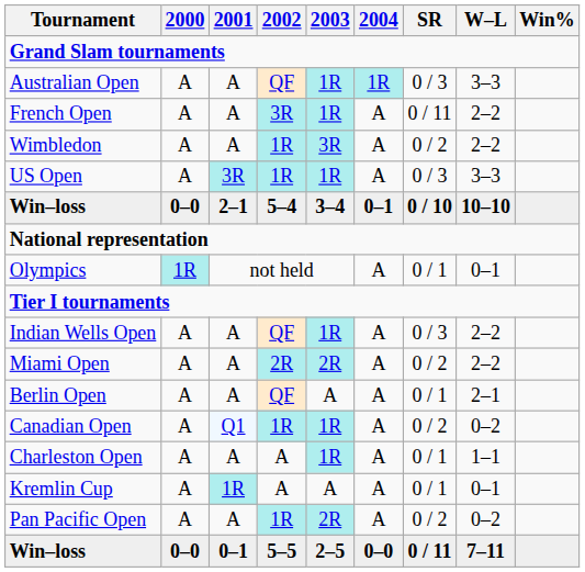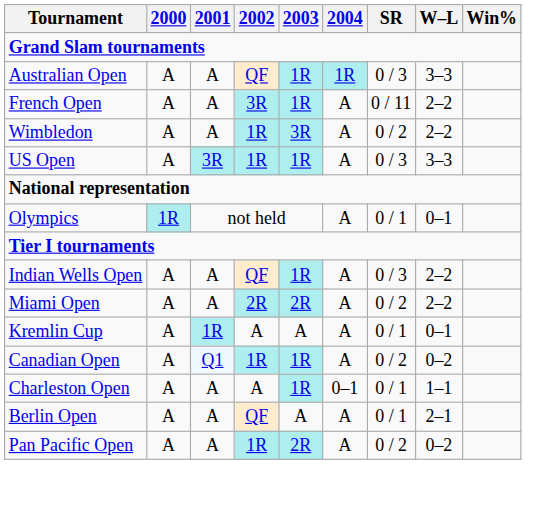 <table class="wikitable" style=text-align:center>
 <tr>
 <th>Tournament</th>
 <th><a href='#'>2000</a></th>
 <th><a href='#'>2001</a></th>
 <th><a href='#'>2002</a></th>
 <th><a href='#'>2003</a></th>
 <th><a href='#'>2004</a></th>
 <th>SR</th>
 <th>W–L</th>
 <th>Win%</th>
 </tr>
 <tr>
 <td colspan="9" align=left><strong><a href='#'>Grand Slam tournaments</a></strong></td>
 </tr>
 <tr>
 <td align=left><a href='#'>Australian Open</a></td>
 <td>A</td>
 <td>A</td>
 <td bgcolor=ffebcd><a href='#'>QF</a></td>
 <td bgcolor=afeeee><a href='#'>1R</a></td>
 <td bgcolor=afeeee><a href='#'>1R</a></td>
 <td>0 / 3</td>
 <td>3–3</td>
 <td></td>
 </tr>
 <tr>
 <td align=left><a href='#'>French Open</a></td>
 <td>A</td>
 <td>A</td>
 <td bgcolor=afeeee><a href='#'>3R</a></td>
 <td bgcolor=afeeee><a href='#'>1R</a></td>
 <td>A</td>
 <td>0 / 11</td>
 <td>2–2</td>
 <td></td>
 </tr>
 <tr>
 <td align=left><a href='#'>Wimbledon</a></td>
 <td>A</td>
 <td>A</td>
 <td bgcolor=afeeee><a href='#'>1R</a></td>
 <td bgcolor=afeeee><a href='#'>3R</a></td>
 <td>A</td>
 <td>0 / 2</td>
 <td>2–2</td>
 <td></td>
 </tr>
 <tr>
 <td align=left><a href='#'>US Open</a></td>
 <td>A</td>
 <td bgcolor=afeeee><a href='#'>3R</a></td>
 <td bgcolor=afeeee><a href='#'>1R</a></td>
 <td bgcolor=afeeee><a href='#'>1R</a></td>
 <td>A</td>
 <td>0 / 3</td>
 <td>3–3</td>
 <td></td>
 </tr>
-<tr style=background:#efefef;font-weight:bold>
-<td align=left>Win–loss</td>
-<td>0–0</td>
-<td>2–1</td>
-<td>5–4</td>
-<td>3–4</td>
-<td>0–1</td>
-<td>0 / 10</td>
-<td>10–10</td>
-<td></td>
-</tr>
 <tr>
 <td colspan="9" align=left><strong>National representation</strong></td>
 </tr>
 <tr>
 <td align=left><a href='#'>Olympics</a></td>
 <td bgcolor=afeeee><a href='#'>1R</a></td>
 <td colspan="3">not held</td>
 <td>A</td>
 <td>0 / 1</td>
 <td>0–1</td>
 <td></td>
 </tr>
 <tr>
 <td colspan="9" align=left><strong><a href='#'>Tier I tournaments</a></strong></td>
 </tr>
 <tr>
 <td align=left><a href='#'>Indian Wells Open</a></td>
 <td>A</td>
 <td>A</td>
 <td bgcolor=ffebcd><a href='#'>QF</a></td>
 <td bgcolor=afeeee><a href='#'>1R</a></td>
 <td>A</td>
 <td>0 / 3</td>
 <td>2–2</td>
 <td></td>
 </tr>
 <tr>
 <td align=left><a href='#'>Miami Open</a></td>
 <td>A</td>
 <td>A</td>
 <td bgcolor=afeeee><a href='#'>2R</a></td>
 <td bgcolor=afeeee><a href='#'>2R</a></td>
 <td>A</td>
 <td>0 / 2</td>
 <td>2–2</td>
 <td></td>
 </tr>
 <tr>
-<td align=left><a href='#'>Berlin Open</a></td>
+<td align=left><a href='#'>Kremlin Cup</a></td>
 <td>A</td>
+<td bgcolor=afeeee><a href='#'>1R</a></td>
 <td>A</td>
-<td bgcolor=ffebcd><a href='#'>QF</a></td>
 <td>A</td>
 <td>A</td>
 <td>0 / 1</td>
-<td>2–1</td>
+<td>0–1</td>
 <td></td>
 </tr>
 <tr>
 <td align=left><a href='#'>Canadian Open</a></td>
 <td>A</td>
 <td bgcolor=f0f8ff><a href='#'>Q1</a></td>
 <td bgcolor=afeeee><a href='#'>1R</a></td>
 <td bgcolor=afeeee><a href='#'>1R</a></td>
 <td>A</td>
 <td>0 / 2</td>
 <td>0–2</td>
 <td></td>
 </tr>
 <tr>
 <td align=left><a href='#'>Charleston Open</a></td>
 <td>A</td>
 <td>A</td>
 <td>A</td>
 <td bgcolor=afeeee><a href='#'>1R</a></td>
-<td>A</td>
+<td>0–1</td>
 <td>0 / 1</td>
 <td>1–1</td>
 <td></td>
 </tr>
 <tr>
-<td align=left><a href='#'>Kremlin Cup</a></td>
+<td align=left><a href='#'>Berlin Open</a></td>
 <td>A</td>
-<td bgcolor=afeeee><a href='#'>1R</a></td>
 <td>A</td>
+<td bgcolor=ffebcd><a href='#'>QF</a></td>
 <td>A</td>
 <td>A</td>
 <td>0 / 1</td>
-<td>0–1</td>
+<td>2–1</td>
 <td></td>
 </tr>
 <tr>
 <td align=left><a href='#'>Pan Pacific Open</a></td>
 <td>A</td>
 <td>A</td>
 <td bgcolor=afeeee><a href='#'>1R</a></td>
 <td bgcolor=afeeee><a href='#'>2R</a></td>
 <td>A</td>
 <td>0 / 2</td>
 <td>0–2</td>
 <td></td>
 </tr>
-<tr style=background:#efefef;font-weight:bold>
-<td align=left>Win–loss</td>
-<td>0–0</td>
-<td>0–1</td>
-<td>5–5</td>
-<td>2–5</td>
-<td>0–0</td>
-<td>0 / 11</td>
-<td>7–11</td>
-<td></td>
-</tr>
 </table>
